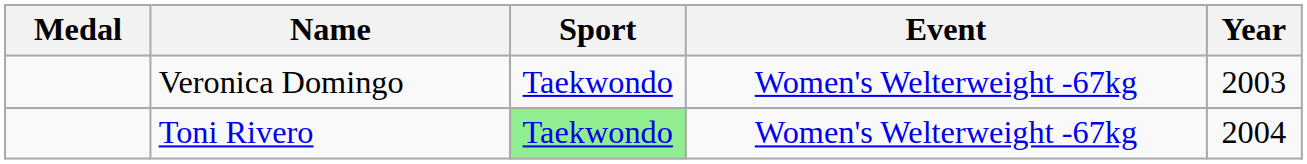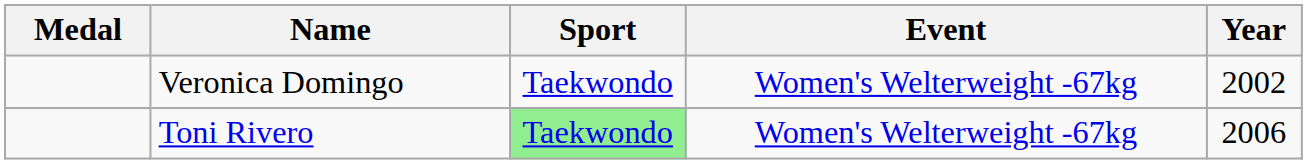 <table class="wikitable"  style="font-size:100%;  text-align:center;">
 <tr>
 <th width="65">Medal</th>
 <th width="170">Name</th>
 <th width="80">Sport</th>
 <th width="250">Event</th>
 <th width="40">Year</th>
 </tr>
 <tr>
 <td></td>
 <td align=left>Veronica Domingo</td>
 <td><a href='#'>Taekwondo</a></td>
 <td><a href='#'>Women's Welterweight -67kg</a></td>
-<td>2003</td>
+<td>2002</td>
 </tr>
 <tr>
 <td></td>
 <td align=left><a href='#'>Toni Rivero</a></td>
 <td style="background: lightgreen;"><a href='#'>Taekwondo</a></td>
 <td><a href='#'>Women's Welterweight -67kg</a></td>
-<td>2004</td>
+<td>2006</td>
 </tr>
 </table>
